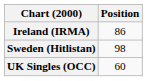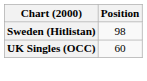 <table class="wikitable sortable plainrowheaders" style="text-align:center">
 <tr>
 <th scope="col">Chart (2000)</th>
 <th scope="col">Position</th>
-</tr>
-<tr>
-<th scope="row">Ireland (IRMA)</th>
-<td style="text-align:center;">86</td>
 </tr>
 <tr>
 <th scope="row">Sweden (Hitlistan)</th>
 <td style="text-align:center;">98</td>
 </tr>
 <tr>
 <th scope="row">UK Singles (OCC)</th>
 <td style="text-align:center;">60</td>
 </tr>
 </table>
